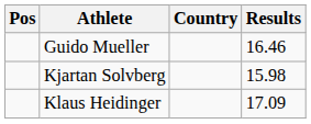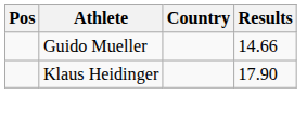 <table class="wikitable">
 <tr>
 <th>Pos</th>
 <th>Athlete</th>
 <th>Country</th>
 <th>Results</th>
 </tr>
 <tr>
 <td align="center"></td>
 <td>Guido Mueller</td>
 <td></td>
-<td>16.46</td>
-</tr>
-<tr>
-<td align="center"></td>
-<td>Kjartan Solvberg</td>
-<td></td>
-<td>15.98</td>
+<td>14.66</td>
 </tr>
 <tr>
 <td align="center"></td>
 <td>Klaus Heidinger</td>
 <td></td>
-<td>17.09</td>
+<td>17.90</td>
 </tr>
 </table>
